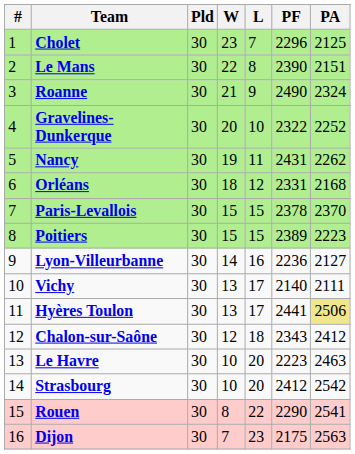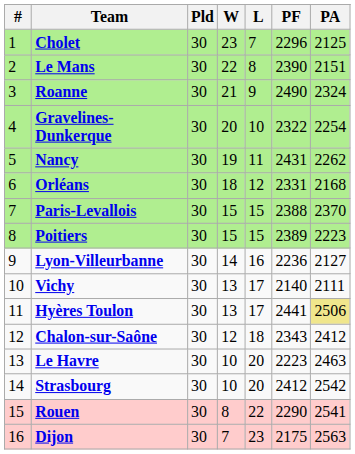 <table class=wikitable>
 <tr align=center>
 </tr>
 <tr>
 <th width=20>#</th>
 <th width=150>Team</th>
 <th width=20>Pld</th>
 <th width=20>W</th>
 <th width=20>L</th>
 <th width=30>PF</th>
 <th width=30>PA</th>
 </tr>
 <tr bgcolor=B0EE90>
 <td>1</td>
 <td align="left"><strong><a href='#'>Cholet</a></strong></td>
 <td>30</td>
 <td>23</td>
 <td>7</td>
 <td>2296</td>
 <td>2125</td>
 </tr>
 <tr bgcolor=B0EE90>
 <td>2</td>
 <td align="left"><strong><a href='#'>Le Mans</a></strong></td>
 <td>30</td>
 <td>22</td>
 <td>8</td>
 <td>2390</td>
 <td>2151</td>
 </tr>
 <tr bgcolor=B0EE90>
 <td>3</td>
 <td align="left"><strong><a href='#'>Roanne</a></strong></td>
 <td>30</td>
 <td>21</td>
 <td>9</td>
 <td>2490</td>
 <td>2324</td>
 </tr>
 <tr bgcolor=B0EE90>
 <td>4</td>
 <td align="left"><strong><a href='#'>Gravelines-Dunkerque</a></strong></td>
 <td>30</td>
 <td>20</td>
 <td>10</td>
 <td>2322</td>
-<td>2252</td>
+<td>2254</td>
 </tr>
 <tr bgcolor=B0EE90>
 <td>5</td>
 <td align="left"><strong><a href='#'>Nancy</a></strong></td>
 <td>30</td>
 <td>19</td>
 <td>11</td>
 <td>2431</td>
 <td>2262</td>
 </tr>
 <tr bgcolor=B0EE90>
 <td>6</td>
 <td align="left"><strong><a href='#'>Orléans</a></strong></td>
 <td>30</td>
 <td>18</td>
 <td>12</td>
 <td>2331</td>
 <td>2168</td>
 </tr>
 <tr bgcolor=B0EE90>
 <td>7</td>
 <td align="left"><strong><a href='#'>Paris-Levallois</a></strong></td>
 <td>30</td>
 <td>15</td>
 <td>15</td>
-<td>2378</td>
+<td>2388</td>
 <td>2370</td>
 </tr>
 <tr bgcolor=B0EE90>
 <td>8</td>
 <td align="left"><strong><a href='#'>Poitiers</a></strong></td>
 <td>30</td>
 <td>15</td>
 <td>15</td>
 <td>2389</td>
 <td>2223</td>
 </tr>
 <tr>
 <td>9</td>
 <td align="left"><strong><a href='#'>Lyon-Villeurbanne</a></strong></td>
 <td>30</td>
 <td>14</td>
 <td>16</td>
 <td>2236</td>
 <td>2127</td>
 </tr>
 <tr>
 <td>10</td>
 <td align="left"><strong><a href='#'>Vichy</a></strong></td>
 <td>30</td>
 <td>13</td>
 <td>17</td>
 <td>2140</td>
 <td>2111</td>
 </tr>
 <tr>
 <td>11</td>
 <td align="left"><strong><a href='#'>Hyères Toulon</a></strong></td>
 <td>30</td>
 <td>13</td>
 <td>17</td>
 <td>2441</td>
 <td style="background: khaki;">2506</td>
 </tr>
 <tr>
 <td>12</td>
 <td align="left"><strong><a href='#'>Chalon-sur-Saône</a></strong></td>
 <td>30</td>
 <td>12</td>
 <td>18</td>
 <td>2343</td>
 <td>2412</td>
 </tr>
 <tr>
 <td>13</td>
 <td align="left"><strong><a href='#'>Le Havre</a></strong></td>
 <td>30</td>
 <td>10</td>
 <td>20</td>
 <td>2223</td>
 <td>2463</td>
 </tr>
 <tr>
 <td>14</td>
 <td align="left"><strong><a href='#'>Strasbourg</a></strong></td>
 <td>30</td>
 <td>10</td>
 <td>20</td>
 <td>2412</td>
 <td>2542</td>
 </tr>
 <tr bgcolor=FFCCCC>
 <td>15</td>
 <td align="left"><strong><a href='#'>Rouen</a></strong></td>
 <td>30</td>
 <td>8</td>
 <td>22</td>
 <td>2290</td>
 <td>2541</td>
 </tr>
 <tr bgcolor=FFCCCC>
 <td>16</td>
 <td align="left"><strong><a href='#'>Dijon</a></strong></td>
 <td>30</td>
 <td>7</td>
 <td>23</td>
 <td>2175</td>
 <td>2563</td>
 </tr>
 </table>
